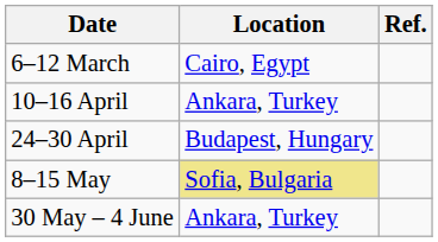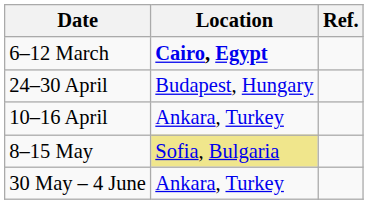 <table class="wikitable">
 <tr>
 <th>Date</th>
 <th>Location</th>
 <th>Ref.</th>
 </tr>
 <tr>
 <td>6–12 March</td>
-<td> <a href='#'>Cairo</a>, <a href='#'>Egypt</a></td>
+<td><strong> <a href='#'>Cairo</a>, <a href='#'>Egypt</a></strong></td>
+<td></td>
+</tr>
+<tr>
+<td>24–30 April</td>
+<td> <a href='#'>Budapest</a>, <a href='#'>Hungary</a></td>
 <td></td>
 </tr>
 <tr>
 <td>10–16 April</td>
 <td> <a href='#'>Ankara</a>, <a href='#'>Turkey</a></td>
-<td></td>
-</tr>
-<tr>
-<td>24–30 April</td>
-<td> <a href='#'>Budapest</a>, <a href='#'>Hungary</a></td>
 <td></td>
 </tr>
 <tr>
 <td>8–15 May</td>
 <td style="background: khaki;"> <a href='#'>Sofia</a>, <a href='#'>Bulgaria</a></td>
 <td></td>
 </tr>
 <tr>
 <td>30 May – 4 June</td>
 <td> <a href='#'>Ankara</a>, <a href='#'>Turkey</a></td>
 <td></td>
 </tr>
 </table>
